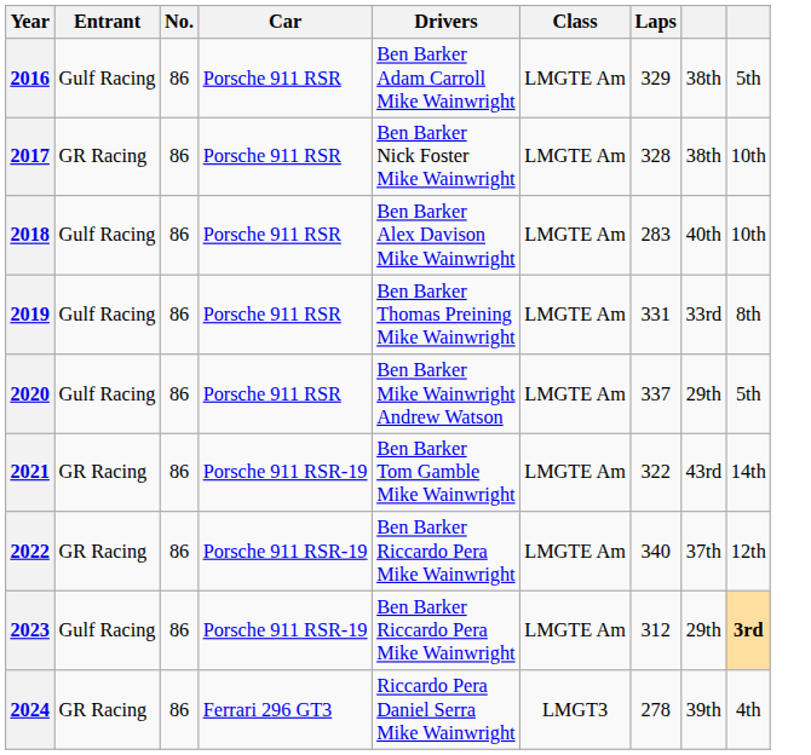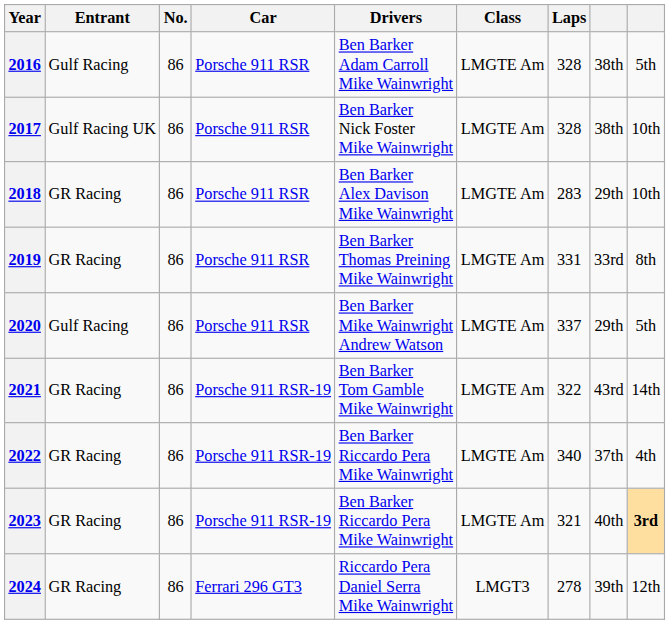 <table class="wikitable" style="font-size:90%">
 <tr>
 <th>Year</th>
 <th>Entrant</th>
 <th>No.</th>
 <th>Car</th>
 <th>Drivers</th>
 <th>Class</th>
 <th>Laps</th>
 <th></th>
 <th></th>
 </tr>
 <tr align="center">
 <th><a href='#'>2016</a></th>
 <td align=left> Gulf Racing</td>
 <td>86</td>
 <td align=left><a href='#'>Porsche 911 RSR</a></td>
 <td align=left> <a href='#'>Ben Barker</a><br> <a href='#'>Adam Carroll</a><br> <a href='#'>Mike Wainwright</a></td>
 <td>LMGTE Am</td>
-<td>329</td>
+<td>328</td>
 <td>38th</td>
 <td>5th</td>
 </tr>
 <tr align="center">
 <th><a href='#'>2017</a></th>
-<td align=left> GR Racing</td>
+<td align=left> Gulf Racing UK</td>
 <td>86</td>
 <td align=left><a href='#'>Porsche 911 RSR</a></td>
 <td align=left> <a href='#'>Ben Barker</a><br> Nick Foster<br> <a href='#'>Mike Wainwright</a></td>
 <td>LMGTE Am</td>
 <td>328</td>
 <td>38th</td>
 <td>10th</td>
 </tr>
 <tr align="center">
 <th><a href='#'>2018</a></th>
-<td align=left> Gulf Racing</td>
+<td align=left> GR Racing</td>
 <td>86</td>
 <td align=left><a href='#'>Porsche 911 RSR</a></td>
 <td align=left> <a href='#'>Ben Barker</a><br> <a href='#'>Alex Davison</a><br> <a href='#'>Mike Wainwright</a></td>
 <td>LMGTE Am</td>
 <td>283</td>
-<td>40th</td>
+<td>29th</td>
 <td>10th</td>
 </tr>
 <tr align="center">
 <th><a href='#'>2019</a></th>
-<td align=left> Gulf Racing</td>
+<td align=left> GR Racing</td>
 <td>86</td>
 <td align=left><a href='#'>Porsche 911 RSR</a></td>
 <td align=left> <a href='#'>Ben Barker</a><br> <a href='#'>Thomas Preining</a><br> <a href='#'>Mike Wainwright</a></td>
 <td>LMGTE Am</td>
 <td>331</td>
 <td>33rd</td>
 <td>8th</td>
 </tr>
 <tr align="center">
 <th><a href='#'>2020</a></th>
 <td align=left> Gulf Racing</td>
 <td>86</td>
 <td align=left><a href='#'>Porsche 911 RSR</a></td>
 <td align=left> <a href='#'>Ben Barker</a><br> <a href='#'>Mike Wainwright</a><br> <a href='#'>Andrew Watson</a></td>
 <td>LMGTE Am</td>
 <td>337</td>
 <td>29th</td>
 <td>5th</td>
 </tr>
 <tr align="center">
 <th><a href='#'>2021</a></th>
 <td align=left> GR Racing</td>
 <td>86</td>
 <td align=left><a href='#'>Porsche 911 RSR-19</a></td>
 <td align=left> <a href='#'>Ben Barker</a><br> <a href='#'>Tom Gamble</a><br> <a href='#'>Mike Wainwright</a></td>
 <td>LMGTE Am</td>
 <td>322</td>
 <td>43rd</td>
 <td>14th</td>
 </tr>
 <tr align="center">
 <th><a href='#'>2022</a></th>
 <td align=left> GR Racing</td>
 <td>86</td>
 <td align=left><a href='#'>Porsche 911 RSR-19</a></td>
 <td align=left> <a href='#'>Ben Barker</a><br> <a href='#'>Riccardo Pera</a><br> <a href='#'>Mike Wainwright</a></td>
 <td>LMGTE Am</td>
 <td>340</td>
 <td>37th</td>
-<td>12th</td>
+<td>4th</td>
 </tr>
 <tr align="center">
 <th><a href='#'>2023</a></th>
-<td align=left> Gulf Racing</td>
+<td align=left> GR Racing</td>
 <td>86</td>
 <td align=left><a href='#'>Porsche 911 RSR-19</a></td>
 <td align=left> <a href='#'>Ben Barker</a><br> <a href='#'>Riccardo Pera</a><br> <a href='#'>Mike Wainwright</a></td>
 <td>LMGTE Am</td>
-<td>312</td>
-<td>29th</td>
+<td>321</td>
+<td>40th</td>
 <td style="background:#FFDF9F;"><strong>3rd</strong></td>
 </tr>
 <tr align="center">
 <th><a href='#'>2024</a></th>
 <td align=left> GR Racing</td>
 <td>86</td>
 <td align=left><a href='#'>Ferrari 296 GT3</a></td>
 <td align=left> <a href='#'>Riccardo Pera</a><br> <a href='#'>Daniel Serra</a><br> <a href='#'>Mike Wainwright</a></td>
 <td>LMGT3</td>
 <td>278</td>
 <td>39th</td>
-<td>4th</td>
+<td>12th</td>
 </tr>
 </table>
